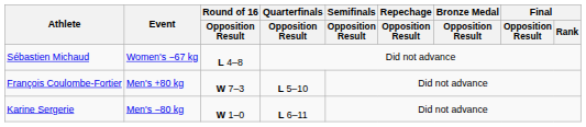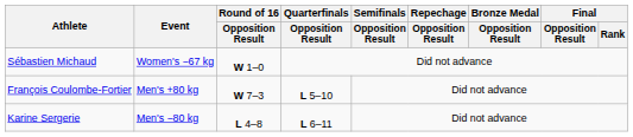 <table class="wikitable" style="font-size:90%">
 <tr>
 <th rowspan=2>Athlete</th>
 <th rowspan=2>Event</th>
 <th>Round of 16</th>
 <th>Quarterfinals</th>
 <th>Semifinals</th>
 <th>Repechage</th>
 <th>Bronze Medal</th>
 <th colspan=2>Final</th>
 </tr>
 <tr style="font-size:95%">
 <th>Opposition<br>Result</th>
 <th>Opposition<br>Result</th>
 <th>Opposition<br>Result</th>
 <th>Opposition<br>Result</th>
 <th>Opposition<br>Result</th>
 <th>Opposition<br>Result</th>
 <th>Rank</th>
 </tr>
 <tr align=center>
 <td align=left><a href='#'>Sébastien Michaud</a></td>
 <td align=left><a href='#'>Women's −67 kg</a></td>
-<td> <br> <strong>L</strong> 4–8</td>
+<td> <br> <strong>W</strong> 1–0</td>
 <td colspan=6>Did not advance</td>
 </tr>
 <tr align=center>
 <td align=left><a href='#'>François Coulombe-Fortier</a></td>
 <td align=left><a href='#'>Men's +80 kg</a></td>
 <td> <br> <strong>W</strong> 7–3</td>
 <td> <br> <strong>L</strong> 5–10</td>
 <td colspan=5>Did not advance</td>
 </tr>
 <tr align=center>
 <td align=left><a href='#'>Karine Sergerie</a></td>
 <td align=left><a href='#'>Men's −80 kg</a></td>
-<td> <br> <strong>W</strong> 1–0</td>
+<td> <br> <strong>L</strong> 4–8</td>
 <td> <br> <strong>L</strong> 6–11</td>
 <td colspan=5>Did not advance</td>
 </tr>
 </table>
